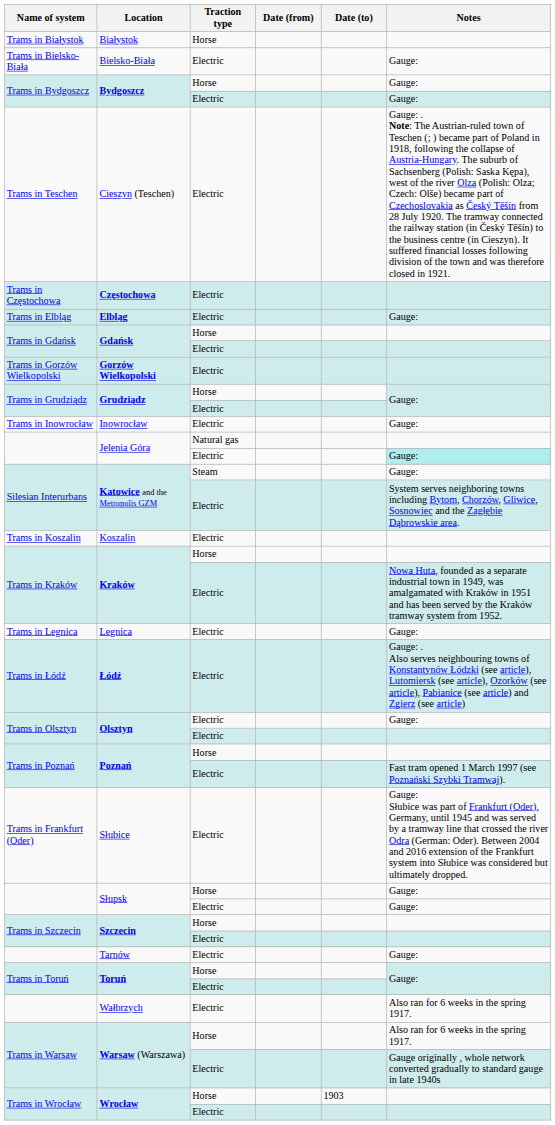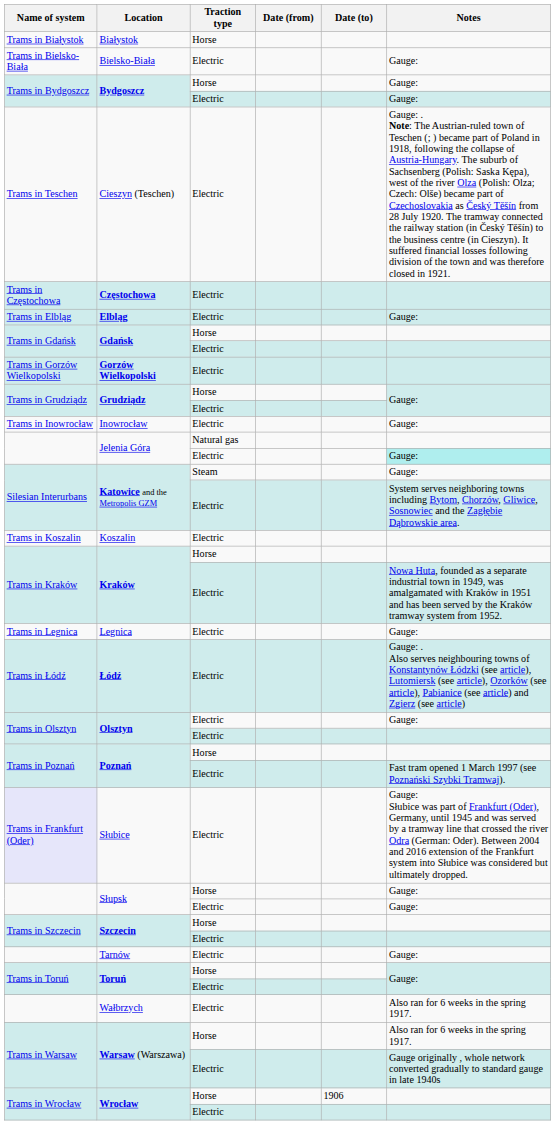 <table class="wikitable sortable">
 <tr>
 <th width=17%>Name of system</th>
 <th width=17%>Location</th>
 <th width=12%>Traction<br>type</th>
 <th width=12%>Date (from)</th>
 <th width=12%>Date (to)</th>
 <th class="unsortable" width=30%>Notes</th>
 </tr>
 <tr>
 <td><a href='#'>Trams in Białystok</a></td>
 <td><a href='#'>Białystok</a></td>
 <td>Horse</td>
 <td></td>
 <td></td>
 <td> </td>
 </tr>
 <tr>
 <td><a href='#'>Trams in Bielsko-Biała</a></td>
 <td><a href='#'>Bielsko-Biała</a></td>
 <td>Electric</td>
 <td></td>
 <td></td>
 <td>Gauge: </td>
 </tr>
 <tr>
 <td style="background:#CFECEC" rowspan="2"><a href='#'>Trams in Bydgoszcz</a></td>
 <td style="background:#CFECEC" rowspan="2"><strong><a href='#'>Bydgoszcz</a></strong></td>
 <td>Horse</td>
 <td></td>
 <td></td>
 <td>Gauge: </td>
 </tr>
 <tr style="background:#CFECEC">
 <td>Electric</td>
 <td></td>
 <td> </td>
 <td>Gauge: </td>
 </tr>
 <tr>
 <td><a href='#'>Trams in Teschen</a></td>
 <td><a href='#'>Cieszyn</a> (Teschen)</td>
 <td>Electric</td>
 <td></td>
 <td></td>
 <td>Gauge: .<br><strong>Note</strong>: The Austrian-ruled town of Teschen (; ) became part of Poland in 1918, following the collapse of <a href='#'>Austria-Hungary</a>. The suburb of Sachsenberg (Polish: Saska Kępa), west of the river <a href='#'>Olza</a> (Polish: Olza; Czech: Olše) became part of <a href='#'>Czechoslovakia</a> as <a href='#'>Český Těšín</a> from 28 July 1920. The tramway connected the railway station (in Český Těšín) to the business centre (in Cieszyn). It suffered financial losses following division of the town and was therefore closed in 1921.</td>
 </tr>
 <tr style="background:#CFECEC">
 <td><a href='#'>Trams in Częstochowa</a></td>
 <td><strong><a href='#'>Częstochowa</a></strong></td>
 <td>Electric</td>
 <td></td>
 <td> </td>
 <td> </td>
 </tr>
 <tr style="background:#CFECEC">
 <td><a href='#'>Trams in Elbląg</a></td>
 <td><strong><a href='#'>Elbląg</a></strong></td>
 <td>Electric</td>
 <td></td>
 <td> </td>
 <td>Gauge: </td>
 </tr>
 <tr>
 <td style="background:#CFECEC" rowspan="2"><a href='#'>Trams in Gdańsk</a></td>
 <td style="background:#CFECEC" rowspan="2"><strong><a href='#'>Gdańsk</a></strong></td>
 <td>Horse</td>
 <td></td>
 <td></td>
 <td> </td>
 </tr>
 <tr style="background:#CFECEC">
 <td>Electric</td>
 <td></td>
 <td> </td>
 <td> </td>
 </tr>
 <tr style="background:#CFECEC">
 <td><a href='#'>Trams in Gorzów Wielkopolski</a></td>
 <td><strong><a href='#'>Gorzów Wielkopolski</a></strong></td>
 <td>Electric</td>
 <td></td>
 <td> </td>
 <td> </td>
 </tr>
 <tr>
 <td style="background:#CFECEC" rowspan="2"><a href='#'>Trams in Grudziądz</a></td>
 <td style="background:#CFECEC" rowspan="2"><strong><a href='#'>Grudziądz</a></strong></td>
 <td>Horse</td>
 <td></td>
 <td></td>
 <td style="background:#CFECEC" rowspan="2">Gauge: </td>
 </tr>
 <tr style="background:#CFECEC">
 <td>Electric</td>
 <td></td>
 <td> </td>
 </tr>
 <tr>
 <td><a href='#'>Trams in Inowrocław</a></td>
 <td><a href='#'>Inowrocław</a></td>
 <td>Electric</td>
 <td></td>
 <td></td>
 <td>Gauge: </td>
 </tr>
 <tr>
 <td rowspan="2"></td>
 <td rowspan="2"><a href='#'>Jelenia Góra</a></td>
 <td>Natural gas</td>
 <td></td>
 <td></td>
 <td> </td>
 </tr>
 <tr>
 <td>Electric</td>
 <td></td>
 <td></td>
 <td style="background: paleturquoise;">Gauge: </td>
 </tr>
 <tr>
 <td style="background:#CFECEC" rowspan="2"><a href='#'>Silesian Interurbans</a></td>
 <td style="background:#CFECEC" rowspan="2"><strong><a href='#'>Katowice</a></strong> <small>and the <a href='#'>Metropolis GZM</a></small></td>
 <td>Steam</td>
 <td></td>
 <td></td>
 <td>Gauge: </td>
 </tr>
 <tr style="background:#CFECEC">
 <td>Electric</td>
 <td></td>
 <td> </td>
 <td>System serves neighboring towns including <a href='#'>Bytom</a>, <a href='#'>Chorzów</a>, <a href='#'>Gliwice</a>, <a href='#'>Sosnowiec</a> and the <a href='#'>Zagłębie Dąbrowskie area</a>.</td>
 </tr>
 <tr>
 <td><a href='#'>Trams in Koszalin</a></td>
 <td><a href='#'>Koszalin</a></td>
 <td>Electric</td>
 <td></td>
 <td></td>
 <td> </td>
 </tr>
 <tr>
 <td style="background:#CFECEC" rowspan="2"><a href='#'>Trams in Kraków</a></td>
 <td style="background:#CFECEC" rowspan="2"><strong><a href='#'>Kraków</a></strong></td>
 <td>Horse</td>
 <td></td>
 <td></td>
 <td> </td>
 </tr>
 <tr style="background:#CFECEC">
 <td>Electric</td>
 <td></td>
 <td> </td>
 <td><a href='#'>Nowa Huta</a>, founded as a separate industrial town in 1949, was amalgamated with Kraków in 1951 and has been served by the Kraków tramway system from 1952.</td>
 </tr>
 <tr>
 <td><a href='#'>Trams in Legnica</a></td>
 <td><a href='#'>Legnica</a></td>
 <td>Electric</td>
 <td></td>
 <td></td>
 <td>Gauge: </td>
 </tr>
 <tr style="background:#CFECEC">
 <td><a href='#'>Trams in Łódź</a></td>
 <td><strong><a href='#'>Łódź</a></strong></td>
 <td>Electric</td>
 <td></td>
 <td> </td>
 <td>Gauge: .<br>Also serves neighbouring towns of <a href='#'>Konstantynów Łódzki</a> (see <a href='#'>article</a>), <a href='#'>Lutomiersk</a> (see <a href='#'>article</a>), <a href='#'>Ozorków</a> (see <a href='#'>article</a>), <a href='#'>Pabianice</a> (see <a href='#'>article</a>) and <a href='#'>Zgierz</a> (see <a href='#'>article</a>)</td>
 </tr>
 <tr>
 <td style="background:#CFECEC" rowspan="2"><a href='#'>Trams in Olsztyn</a></td>
 <td style="background:#CFECEC" rowspan="2"><strong><a href='#'>Olsztyn</a></strong></td>
 <td>Electric</td>
 <td></td>
 <td></td>
 <td>Gauge: </td>
 </tr>
 <tr style="background:#CFECEC">
 <td>Electric</td>
 <td></td>
 <td></td>
 <td></td>
 </tr>
 <tr>
 <td style="background:#CFECEC" rowspan="2"><a href='#'>Trams in Poznań</a></td>
 <td style="background:#CFECEC" rowspan="2"><strong><a href='#'>Poznań</a></strong></td>
 <td>Horse</td>
 <td></td>
 <td></td>
 <td> </td>
 </tr>
 <tr style="background:#CFECEC">
 <td>Electric</td>
 <td></td>
 <td> </td>
 <td>Fast tram opened 1 March 1997 (see <a href='#'>Poznański Szybki Tramwaj</a>).</td>
 </tr>
 <tr>
-<td><a href='#'>Trams in Frankfurt (Oder)</a></td>
+<td style="background: lavender;"><a href='#'>Trams in Frankfurt (Oder)</a></td>
 <td><a href='#'>Słubice</a></td>
 <td>Electric</td>
 <td></td>
 <td></td>
 <td>Gauge: <br>Słubice was part of <a href='#'>Frankfurt (Oder)</a>, Germany, until 1945 and was served by a tramway line that crossed the river <a href='#'>Odra</a> (German: Oder). Between 2004 and 2016 extension of the Frankfurt system into Słubice was considered but ultimately dropped.</td>
 </tr>
 <tr>
 <td rowspan="2"></td>
 <td rowspan="2"><a href='#'>Słupsk</a></td>
 <td>Horse</td>
 <td></td>
 <td></td>
 <td>Gauge: </td>
 </tr>
 <tr>
 <td>Electric</td>
 <td></td>
 <td></td>
 <td>Gauge: </td>
 </tr>
 <tr>
 <td style="background:#CFECEC" rowspan="2"><a href='#'>Trams in Szczecin</a></td>
 <td style="background:#CFECEC" rowspan="2"><strong><a href='#'>Szczecin</a></strong></td>
 <td>Horse</td>
 <td></td>
 <td></td>
 <td></td>
 </tr>
 <tr style="background:#CFECEC">
 <td>Electric</td>
 <td></td>
 <td> </td>
 <td></td>
 </tr>
 <tr>
 <td></td>
 <td><a href='#'>Tarnów</a></td>
 <td>Electric</td>
 <td></td>
 <td></td>
 <td>Gauge: </td>
 </tr>
 <tr>
 <td style="background:#CFECEC" rowspan="2"><a href='#'>Trams in Toruń</a></td>
 <td style="background:#CFECEC" rowspan="2"><strong><a href='#'>Toruń</a></strong></td>
 <td>Horse</td>
 <td></td>
 <td></td>
 <td style="background:#CFECEC" rowspan="2">Gauge: </td>
 </tr>
 <tr style="background:#CFECEC">
 <td>Electric</td>
 <td></td>
 <td> </td>
 </tr>
 <tr>
 <td></td>
 <td><a href='#'>Wałbrzych</a></td>
 <td>Electric</td>
 <td></td>
 <td></td>
 <td>Also ran for 6 weeks in the spring 1917.</td>
 </tr>
 <tr>
 <td style="background:#CFECEC" rowspan="2"><a href='#'>Trams in Warsaw</a></td>
 <td style="background:#CFECEC" rowspan="2"><strong><a href='#'>Warsaw</a></strong> (Warszawa)</td>
 <td>Horse</td>
 <td></td>
 <td></td>
 <td>Also ran for 6 weeks in the spring 1917.</td>
 </tr>
 <tr style="background:#CFECEC">
 <td>Electric</td>
 <td></td>
 <td> </td>
 <td>Gauge originally , whole network converted gradually to standard gauge in late 1940s</td>
 </tr>
 <tr>
 <td style="background:#CFECEC" rowspan="2"><a href='#'>Trams in Wrocław</a></td>
 <td style="background:#CFECEC" rowspan="2"><strong><a href='#'>Wrocław</a></strong></td>
 <td>Horse</td>
 <td></td>
-<td>1903</td>
+<td>1906</td>
 <td> </td>
 </tr>
 <tr style="background:#CFECEC">
 <td>Electric</td>
 <td></td>
 <td> </td>
 <td> </td>
 </tr>
 </table>
